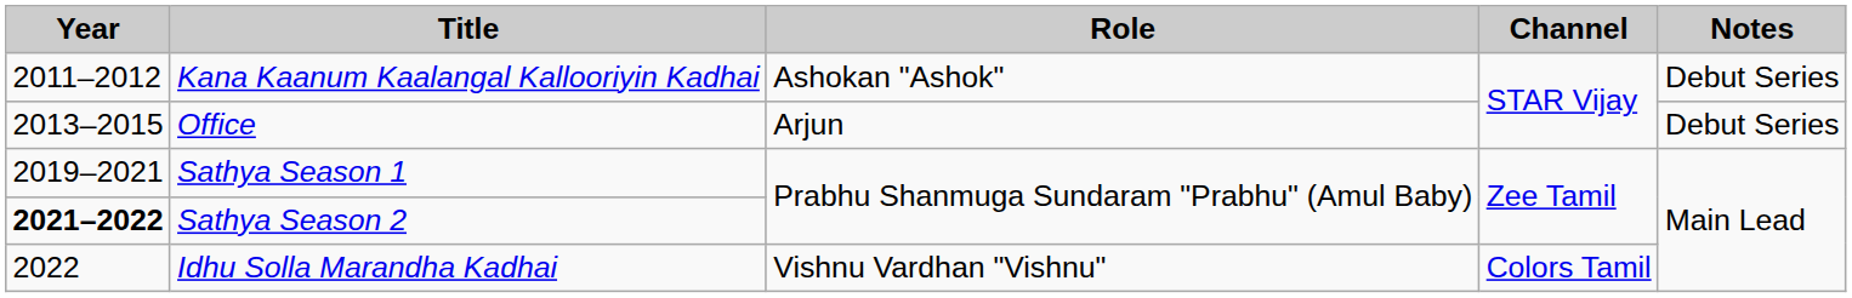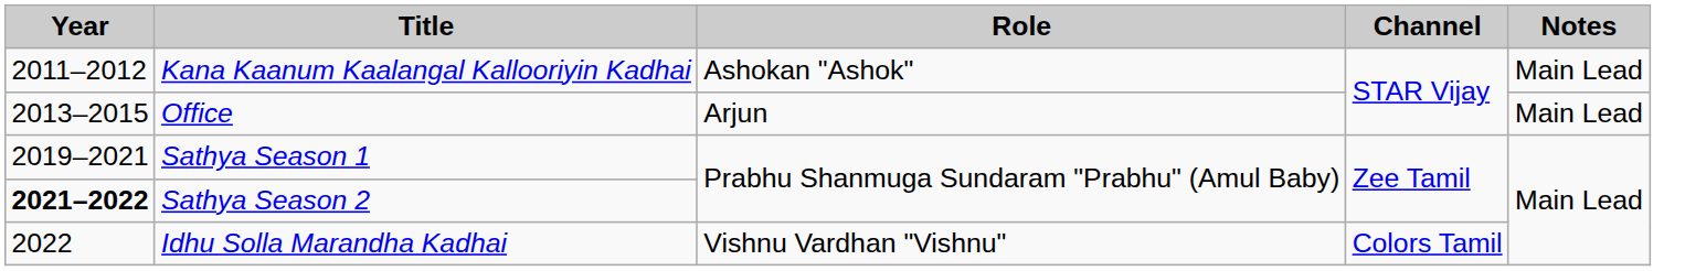 <table class="wikitable">
 <tr>
 <th style="background:#ccc;">Year</th>
 <th style="background:#ccc;">Title</th>
 <th style="background:#ccc;">Role</th>
 <th style="background:#ccc;">Channel</th>
 <th style="background:#ccc;">Notes</th>
 </tr>
 <tr>
 <td>2011–2012</td>
 <td><em><a href='#'>Kana Kaanum Kaalangal Kallooriyin Kadhai</a></em></td>
 <td>Ashokan "Ashok"</td>
 <td rowspan="2"><a href='#'>STAR Vijay</a></td>
-<td>Debut Series</td>
+<td>Main Lead</td>
 </tr>
 <tr>
 <td>2013–2015</td>
 <td><em><a href='#'>Office</a></em></td>
 <td>Arjun</td>
-<td>Debut Series</td>
+<td>Main Lead</td>
 </tr>
 <tr>
 <td>2019–2021</td>
 <td><em><a href='#'>Sathya Season 1</a></em></td>
 <td rowspan="2">Prabhu Shanmuga Sundaram "Prabhu" (Amul Baby)</td>
 <td rowspan="2"><a href='#'>Zee Tamil</a></td>
 <td rowspan="3">Main Lead</td>
 </tr>
 <tr>
 <td><strong>2021–2022</strong></td>
 <td><em><a href='#'>Sathya Season 2</a></em></td>
 </tr>
 <tr>
 <td>2022</td>
 <td><em><a href='#'>Idhu Solla Marandha Kadhai</a></em></td>
 <td>Vishnu Vardhan "Vishnu"</td>
 <td><a href='#'>Colors Tamil</a></td>
 </tr>
 </table>
